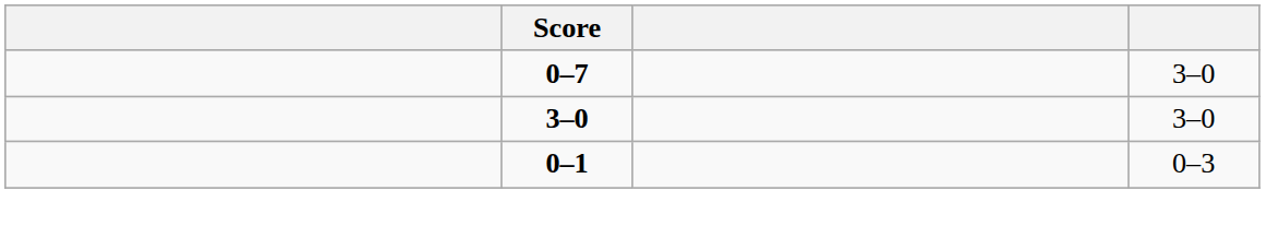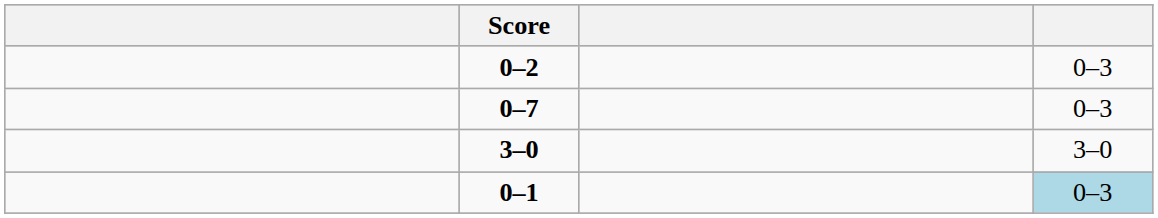 <table class="wikitable" style="text-align: center; ">
 <tr>
 <th align="right" width="270"></th>
 <th width="65">Score</th>
 <th align="left" width="270"></th>
 <th width="65"></th>
 </tr>
 <tr>
 <td align="left"></td>
+<td><strong>0–2</strong></td>
+<td align="left"><strong></strong></td>
+<td>0–3 <strong></strong></td>
+</tr>
+<tr>
+<td align="left"></td>
 <td><strong>0–7</strong></td>
 <td align="left"><strong></strong></td>
-<td>3–0 <strong></strong></td>
+<td>0–3 <strong></strong></td>
 </tr>
 <tr>
 <td align="left"><strong></strong></td>
 <td><strong>3–0</strong></td>
 <td align="left"></td>
 <td>3–0 <strong></strong></td>
 </tr>
 <tr>
 <td align="left"></td>
 <td><strong>0–1</strong></td>
 <td align="left"><strong></strong></td>
-<td>0–3 <strong></strong></td>
+<td style="background: lightblue;">0–3 <strong></strong></td>
 </tr>
 </table>
